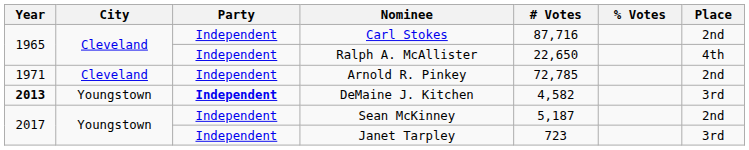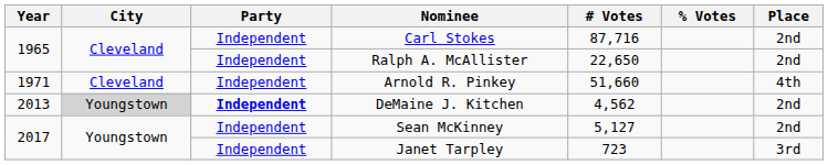 <table class="wikitable sortable mw-collapsible" style="text-align:center; width:60em;">
 <tr>
 <th>Year</th>
 <th>City</th>
 <th>Party</th>
 <th>Nominee</th>
 <th># Votes</th>
 <th>% Votes</th>
 <th>Place</th>
 </tr>
 <tr>
 <td rowspan="2">1965</td>
 <td rowspan="2"><a href='#'>Cleveland</a></td>
 <td><a href='#'>Independent</a></td>
 <td><a href='#'>Carl Stokes</a></td>
 <td>87,716</td>
 <td></td>
 <td>2nd</td>
 </tr>
 <tr>
 <td><a href='#'>Independent</a></td>
 <td>Ralph A. McAllister</td>
 <td>22,650</td>
 <td></td>
-<td>4th</td>
+<td>2nd</td>
 </tr>
 <tr>
 <td>1971</td>
 <td><a href='#'>Cleveland</a></td>
 <td><a href='#'>Independent</a></td>
 <td>Arnold R. Pinkey</td>
-<td>72,785</td>
+<td>51,660</td>
+<td></td>
+<td>4th</td>
+</tr>
+<tr>
+<td>2013</td>
+<td style="background: lightgrey;">Youngstown</td>
+<td><strong><a href='#'>Independent</a></strong></td>
+<td>DeMaine J. Kitchen</td>
+<td>4,562</td>
 <td></td>
 <td>2nd</td>
-</tr>
-<tr>
-<td><strong>2013</strong></td>
-<td>Youngstown</td>
-<td><strong><a href='#'>Independent</a></strong></td>
-<td>DeMaine J. Kitchen</td>
-<td>4,582</td>
-<td></td>
-<td>3rd</td>
 </tr>
 <tr>
 <td rowspan="2">2017</td>
 <td rowspan="2">Youngstown</td>
 <td><a href='#'>Independent</a></td>
 <td>Sean McKinney</td>
-<td>5,187</td>
+<td>5,127</td>
 <td></td>
 <td>2nd</td>
 </tr>
 <tr>
 <td><a href='#'>Independent</a></td>
 <td>Janet Tarpley</td>
 <td>723</td>
 <td></td>
 <td>3rd</td>
 </tr>
 </table>
